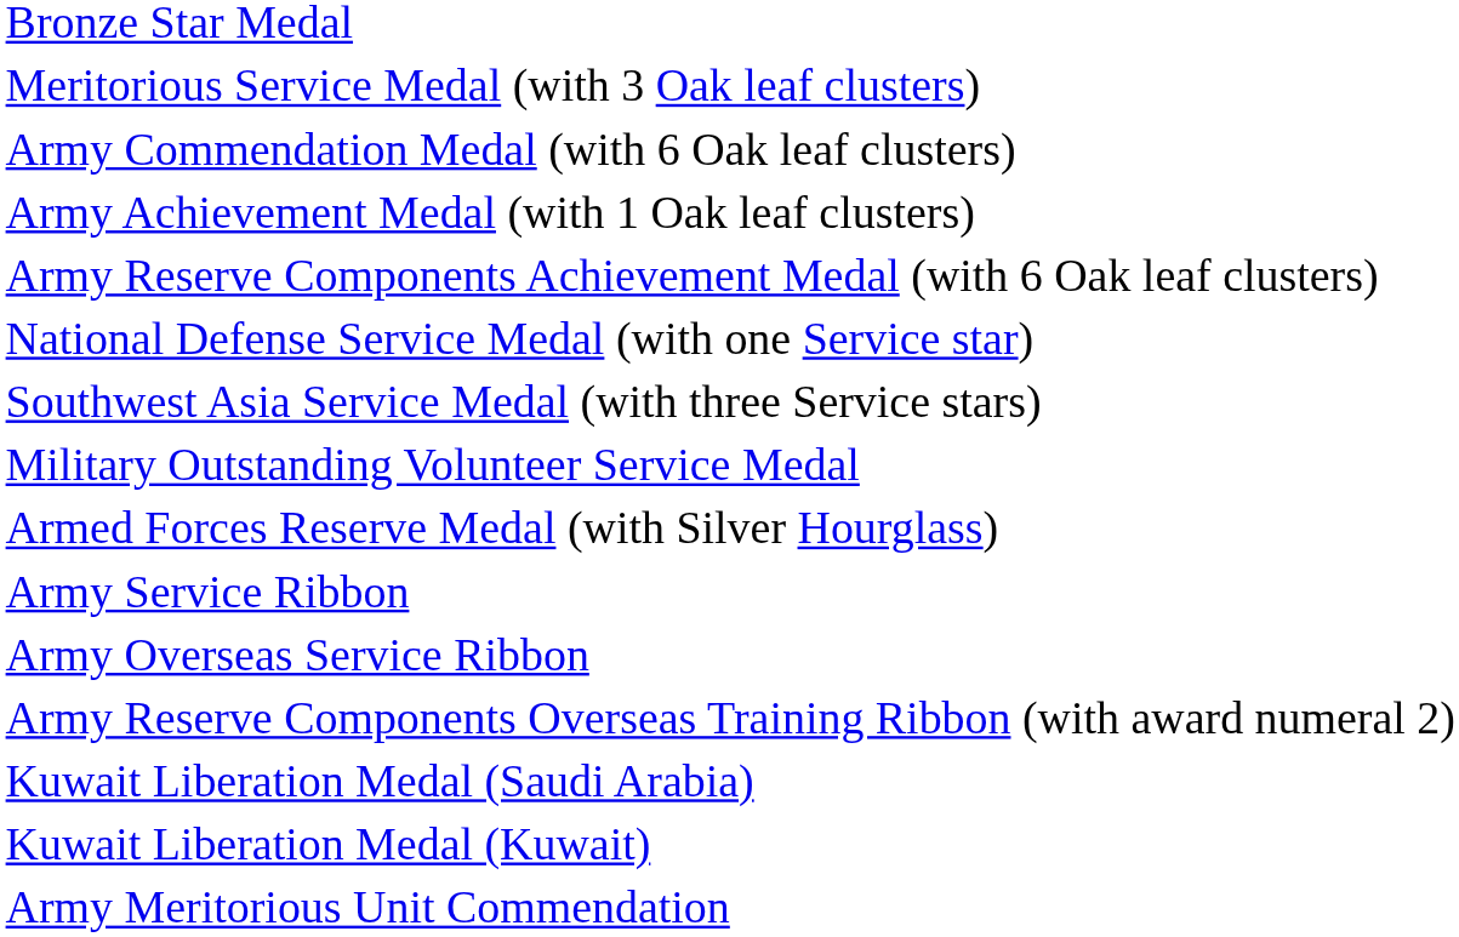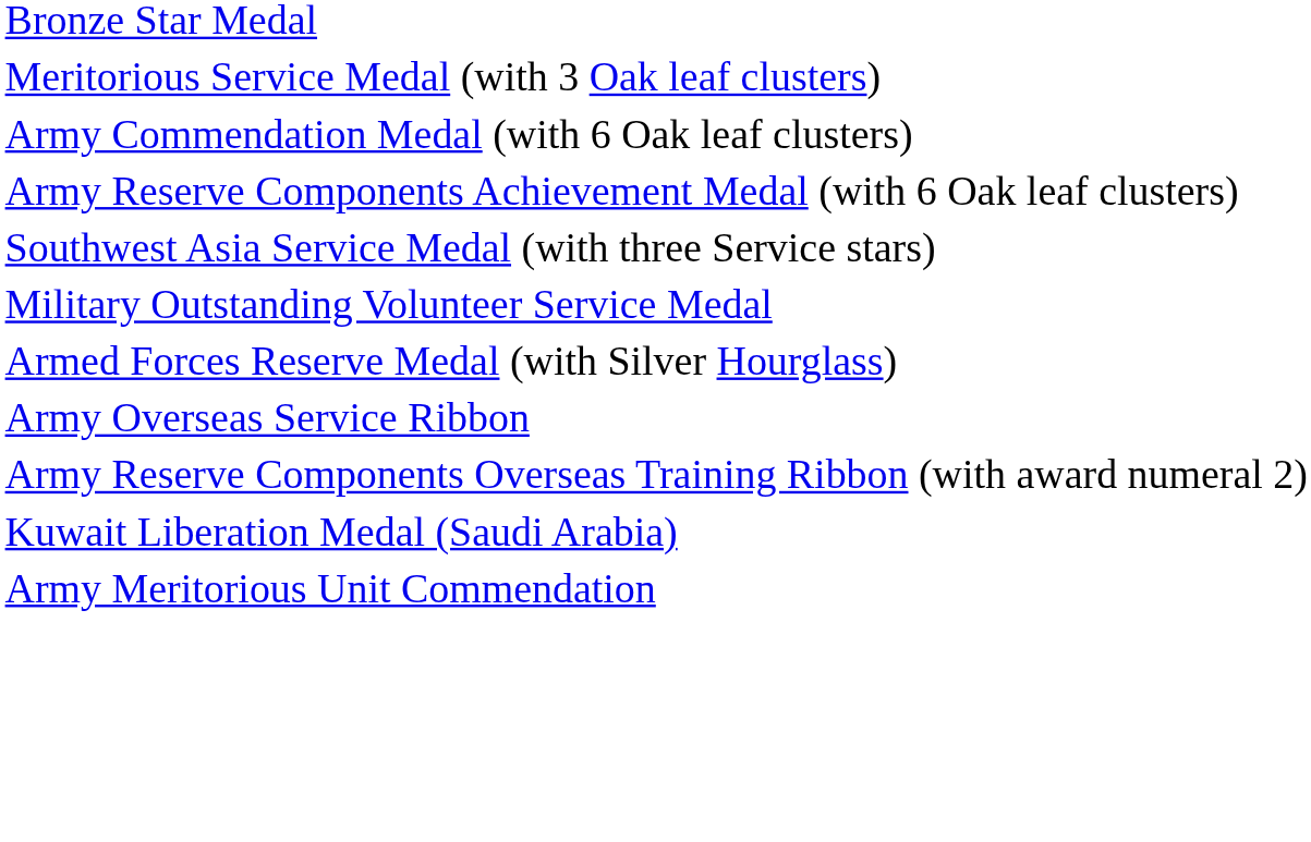 <table>
 <tr>
 <td></td>
 <td><a href='#'>Bronze Star Medal</a></td>
 </tr>
 <tr>
 <td></td>
 <td><a href='#'>Meritorious Service Medal</a> (with 3 <a href='#'>Oak leaf clusters</a>)</td>
 </tr>
 <tr>
 <td></td>
 <td><a href='#'>Army Commendation Medal</a> (with 6 Oak leaf clusters)</td>
 </tr>
 <tr>
 <td></td>
-<td><a href='#'>Army Achievement Medal</a> (with 1 Oak leaf clusters)</td>
-</tr>
-<tr>
-<td></td>
 <td><a href='#'>Army Reserve Components Achievement Medal</a> (with 6 Oak leaf clusters)</td>
-</tr>
-<tr>
-<td></td>
-<td><a href='#'>National Defense Service Medal</a> (with one <a href='#'>Service star</a>)</td>
 </tr>
 <tr>
 <td></td>
 <td><a href='#'>Southwest Asia Service Medal</a> (with three Service stars)</td>
 </tr>
 <tr>
 <td></td>
 <td><a href='#'>Military Outstanding Volunteer Service Medal</a></td>
 </tr>
 <tr>
 <td></td>
 <td><a href='#'>Armed Forces Reserve Medal</a> (with Silver <a href='#'>Hourglass</a>)</td>
 </tr>
 <tr>
 <td></td>
-<td><a href='#'>Army Service Ribbon</a></td>
-</tr>
-<tr>
-<td></td>
 <td><a href='#'>Army Overseas Service Ribbon</a></td>
 </tr>
 <tr>
 <td><span></span></td>
 <td><a href='#'>Army Reserve Components Overseas Training Ribbon</a> (with award numeral 2)</td>
 </tr>
 <tr>
 <td></td>
 <td><a href='#'>Kuwait Liberation Medal (Saudi Arabia)</a></td>
 </tr>
 <tr>
 <td></td>
-<td><a href='#'>Kuwait Liberation Medal (Kuwait)</a></td>
-</tr>
-<tr>
-<td></td>
 <td><a href='#'>Army Meritorious Unit Commendation</a></td>
 </tr>
 </table>
